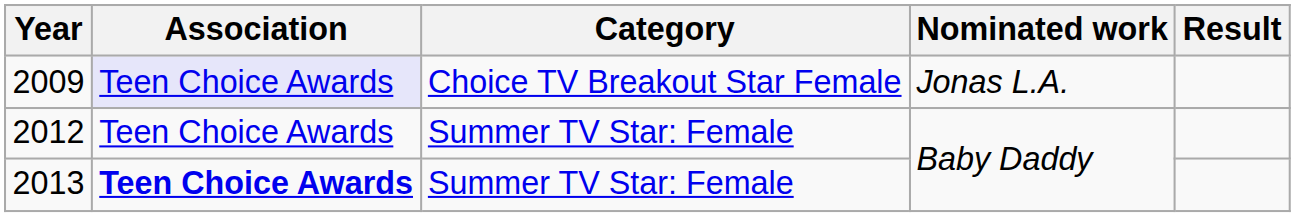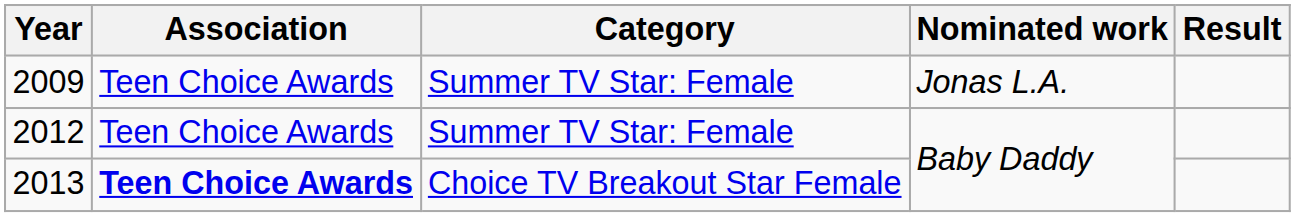 <table class="wikitable plainrowheaders sortable">
 <tr>
 <th scope="col">Year</th>
 <th scope="col">Association</th>
 <th scope="col">Category</th>
 <th scope="col">Nominated work</th>
 <th scope="col">Result</th>
 </tr>
 <tr>
 <td>2009</td>
-<td style="background: lavender;"><a href='#'>Teen Choice Awards</a></td>
-<td><a href='#'>Choice TV Breakout Star Female</a></td>
+<td><a href='#'>Teen Choice Awards</a></td>
+<td><a href='#'>Summer TV Star: Female</a></td>
 <td><em>Jonas L.A.</em></td>
 <td></td>
 </tr>
 <tr>
 <td>2012</td>
 <td><a href='#'>Teen Choice Awards</a></td>
 <td><a href='#'>Summer TV Star: Female</a></td>
 <td rowspan=2><em>Baby Daddy</em></td>
 <td></td>
 </tr>
 <tr>
 <td>2013</td>
 <td><strong><a href='#'>Teen Choice Awards</a></strong></td>
-<td><a href='#'>Summer TV Star: Female</a></td>
+<td><a href='#'>Choice TV Breakout Star Female</a></td>
 <td></td>
 </tr>
 </table>
